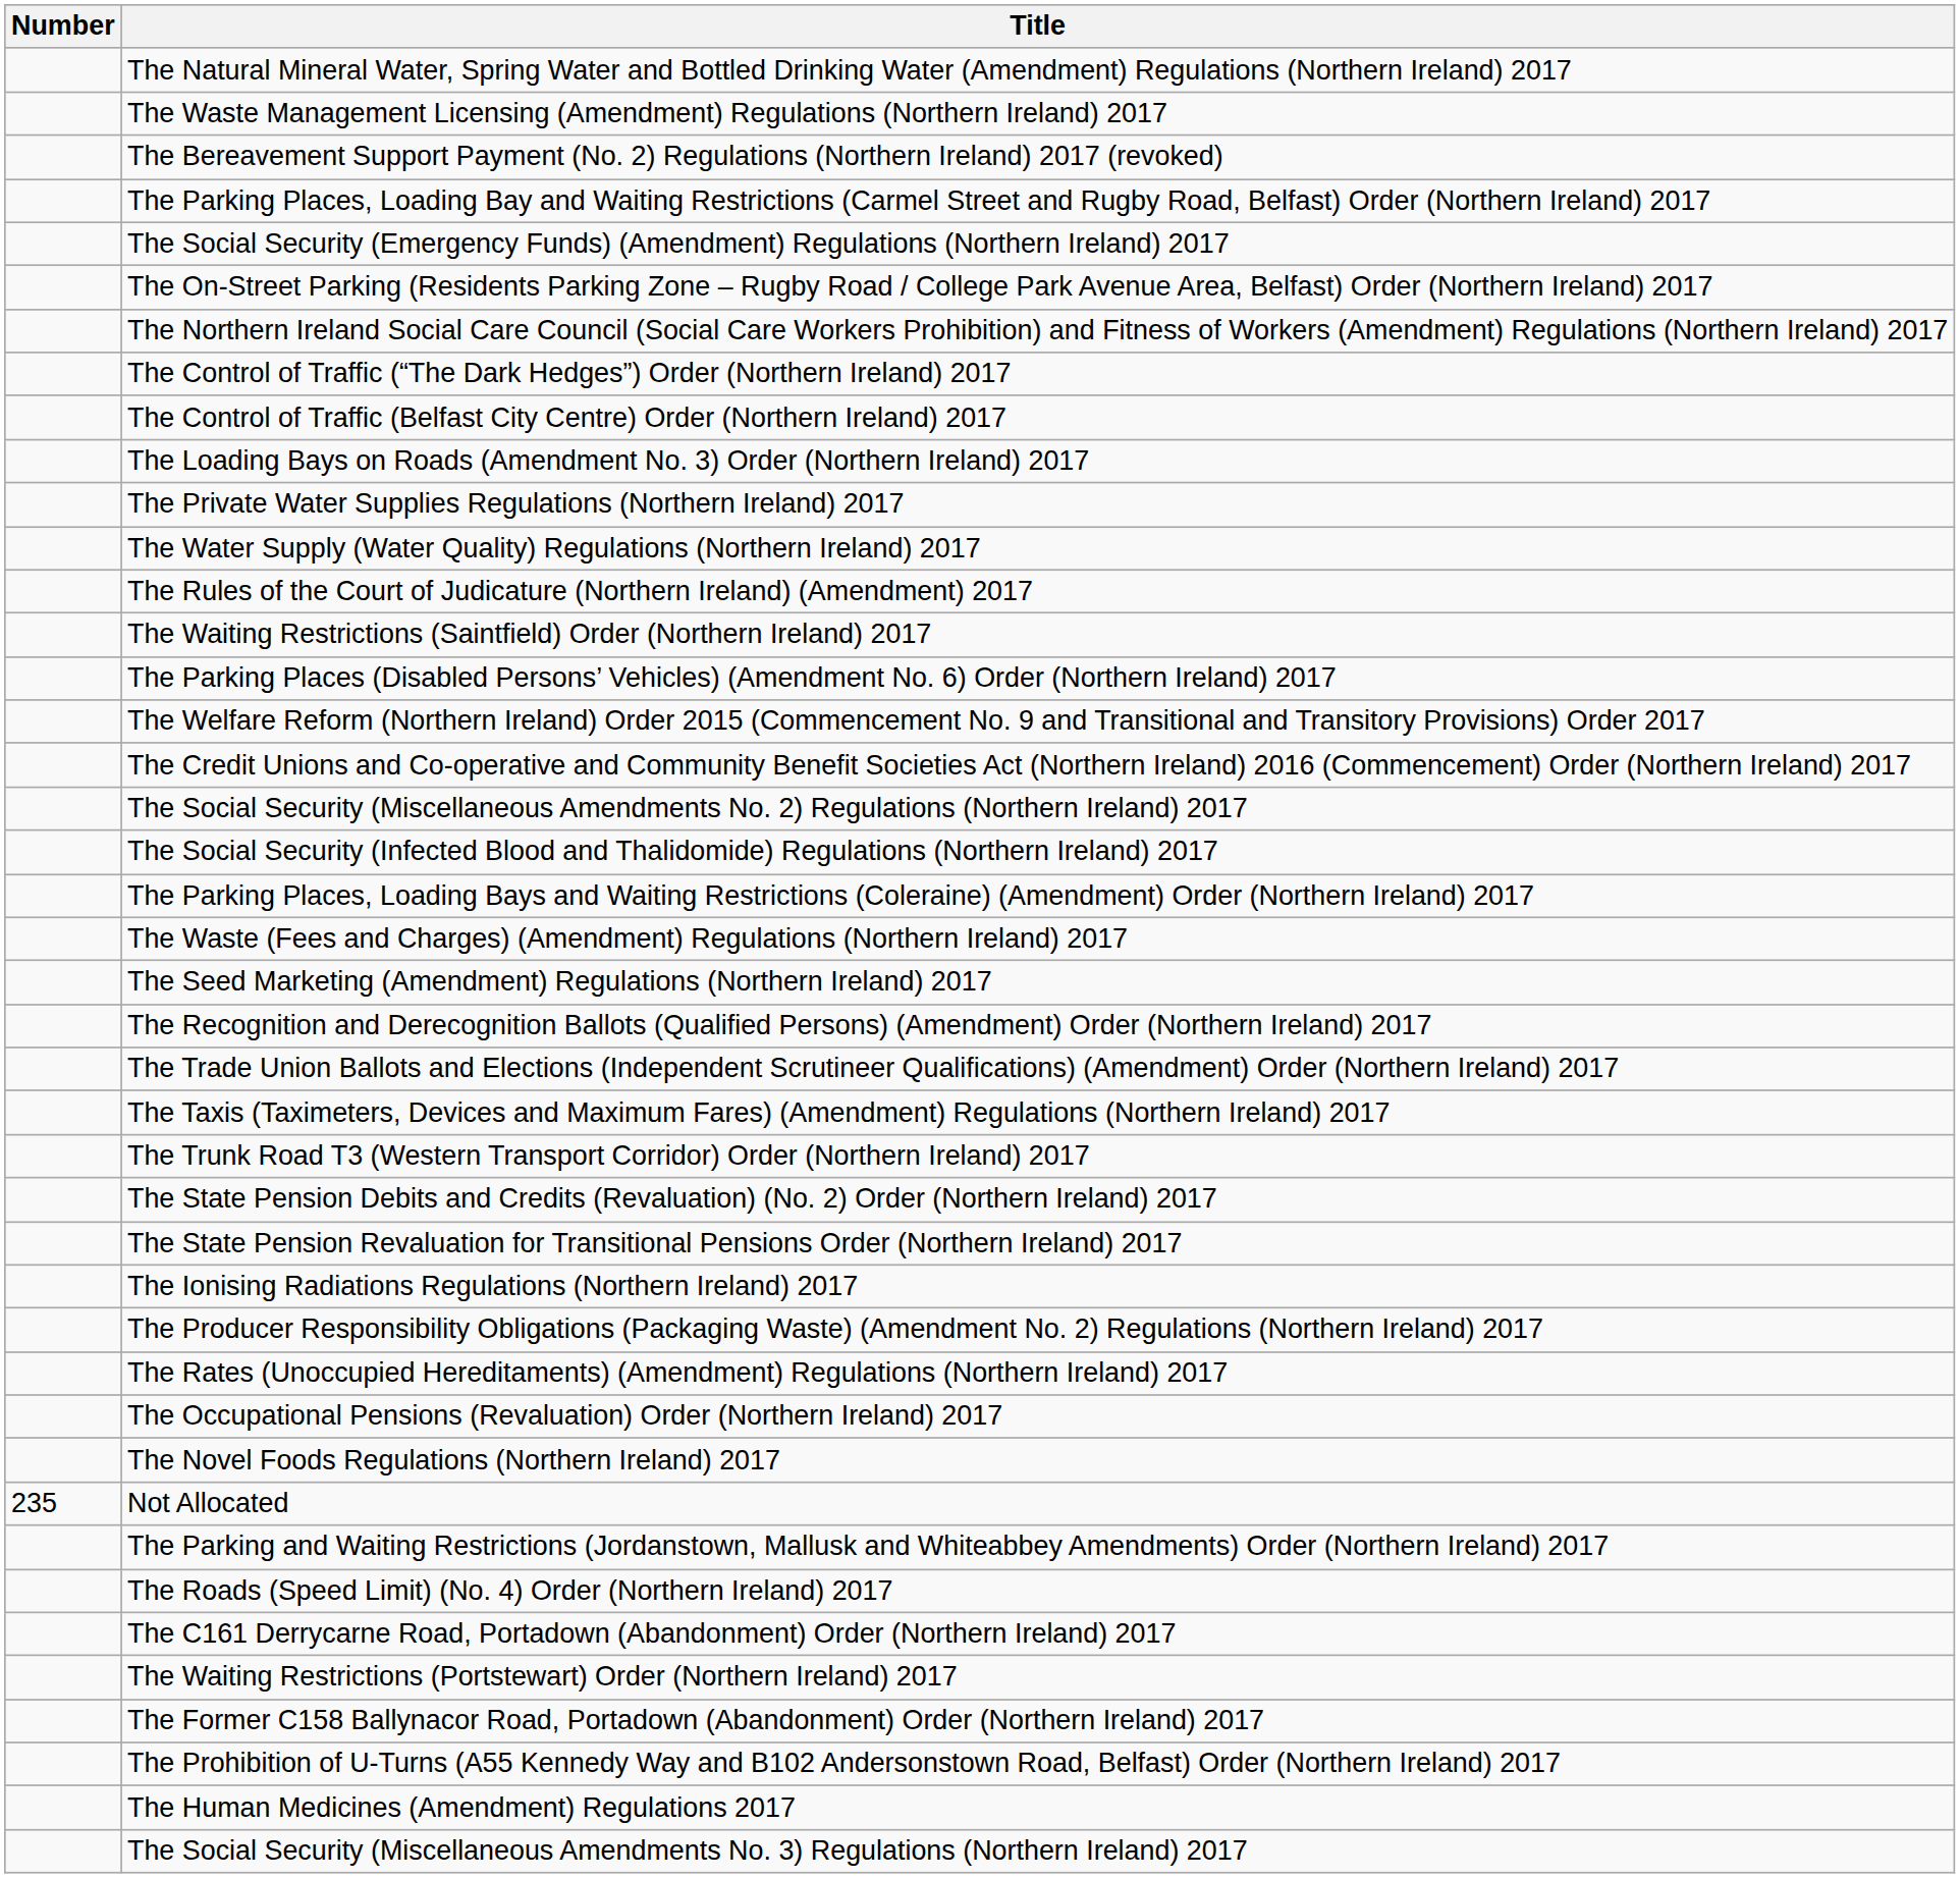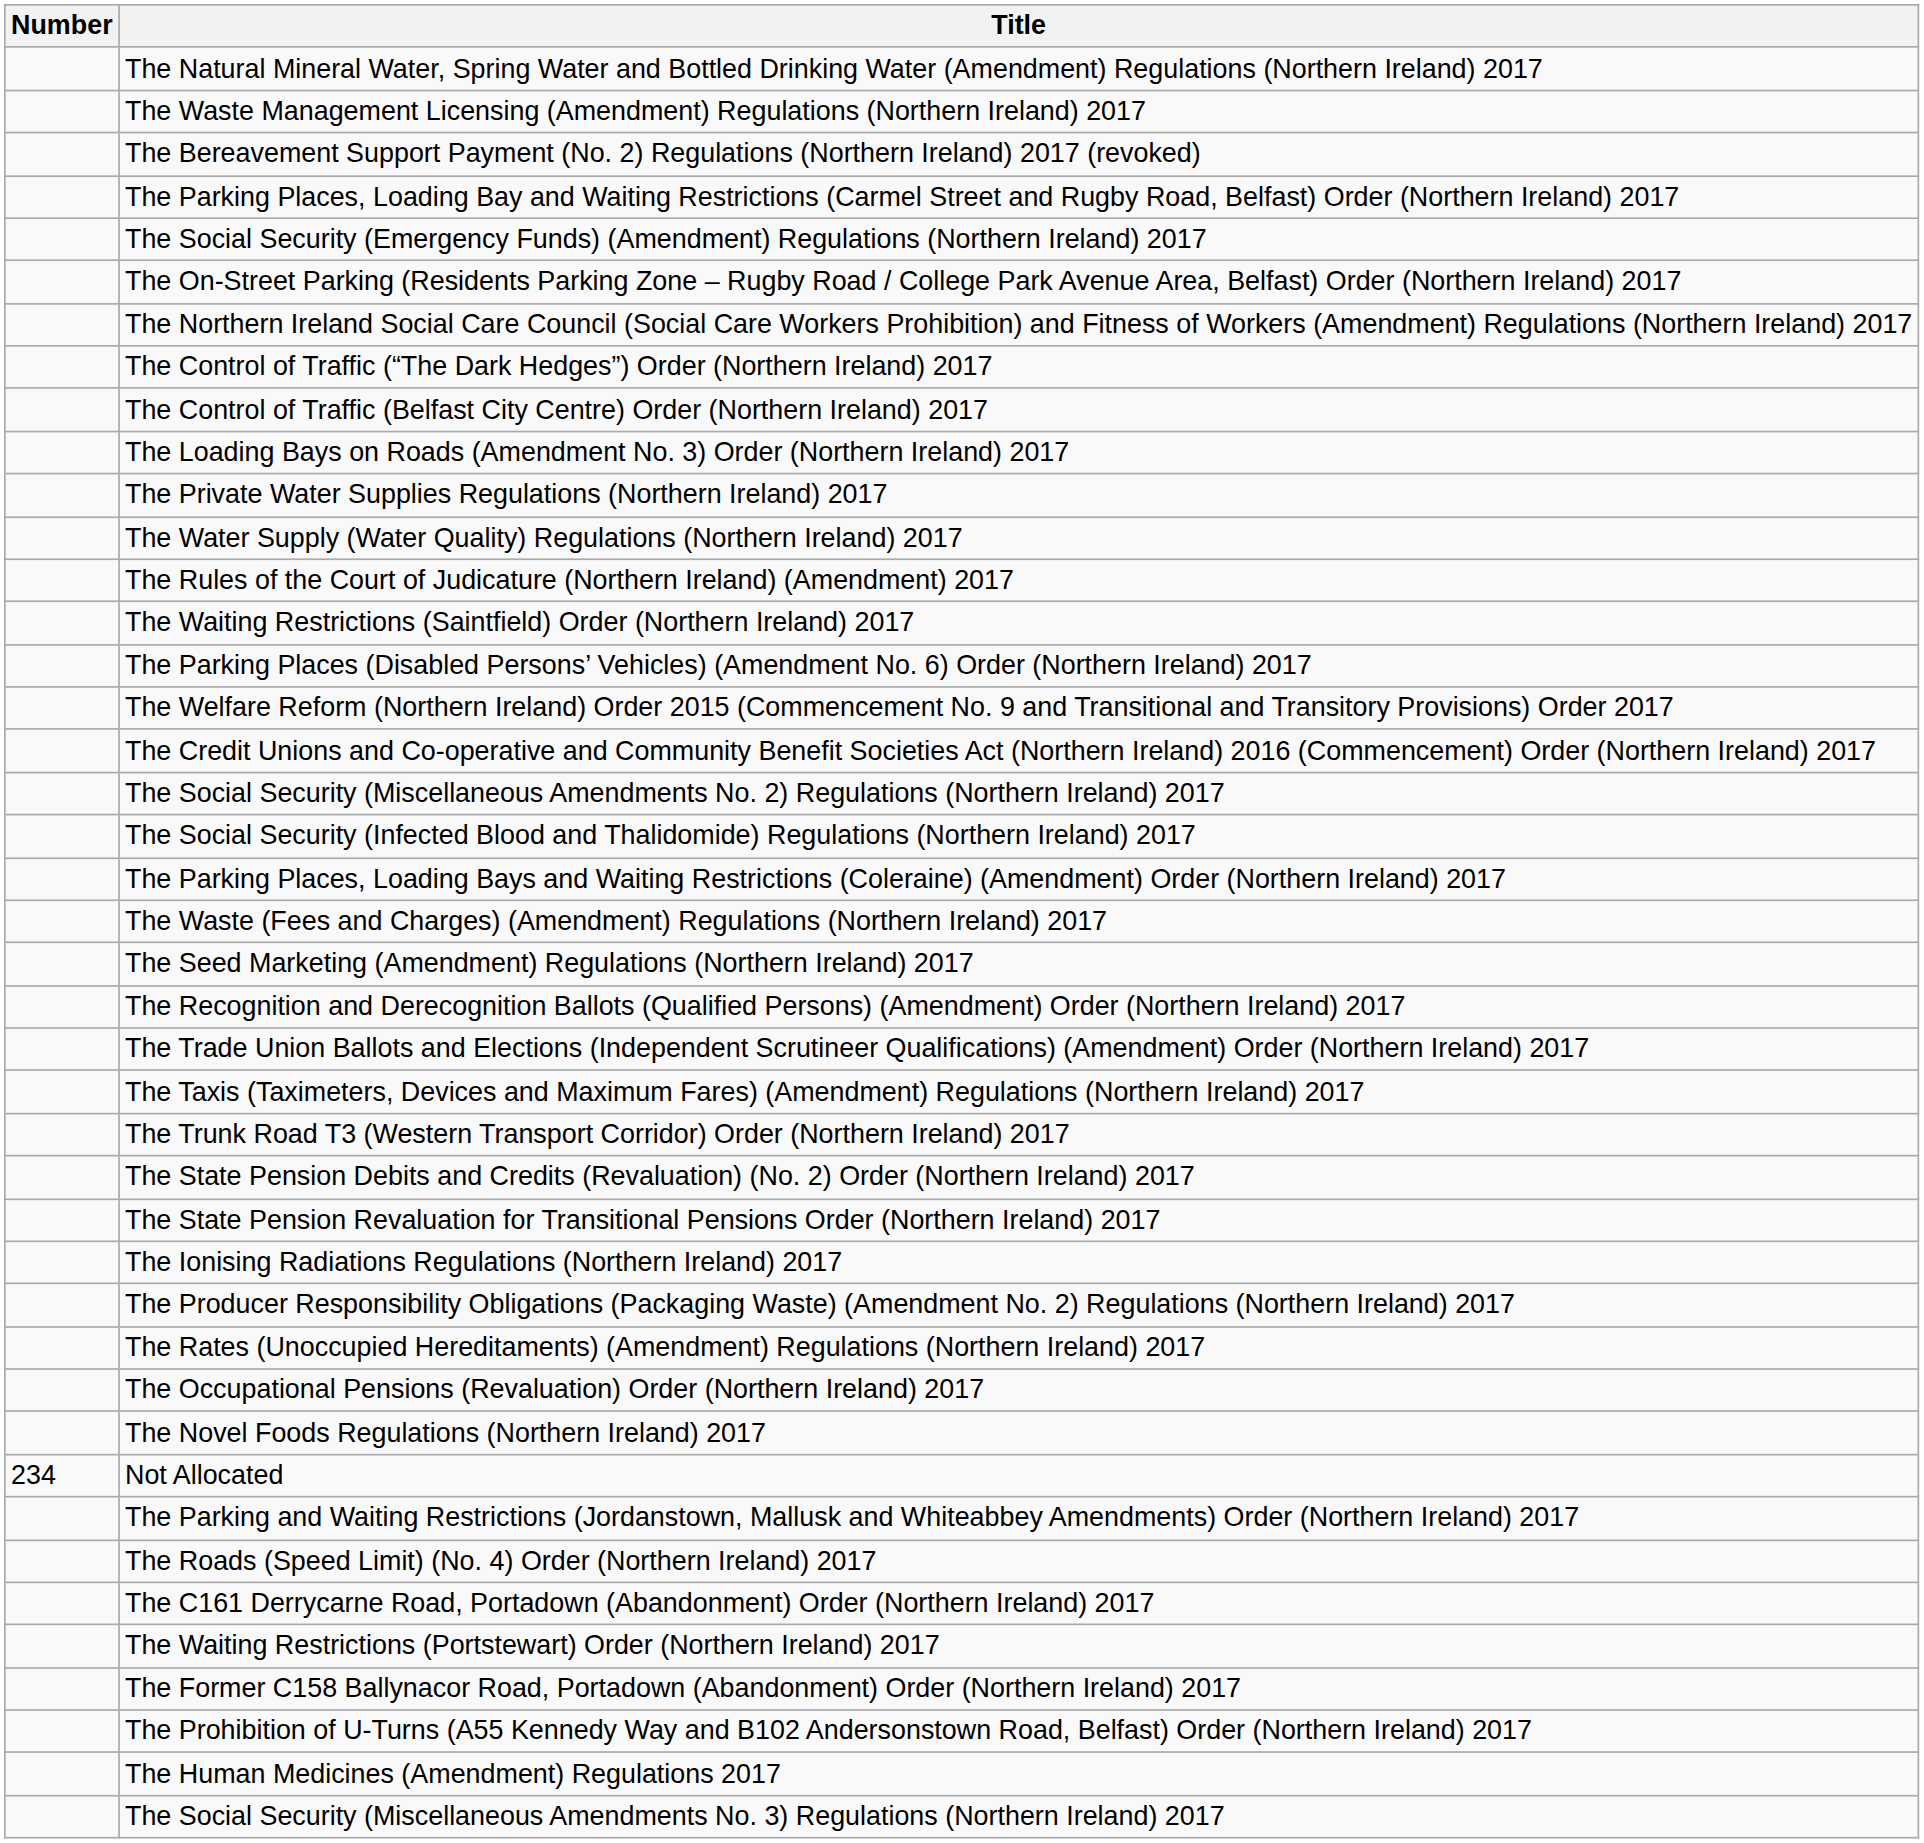 <table class="wikitable collapsible">
 <tr>
 <th>Number</th>
 <th>Title</th>
 </tr>
 <tr>
 <td></td>
 <td>The Natural Mineral Water, Spring Water and Bottled Drinking Water (Amendment) Regulations (Northern Ireland) 2017</td>
 </tr>
 <tr>
 <td></td>
 <td>The Waste Management Licensing (Amendment) Regulations (Northern Ireland) 2017</td>
 </tr>
 <tr>
 <td></td>
 <td>The Bereavement Support Payment (No. 2) Regulations (Northern Ireland) 2017 (revoked)</td>
 </tr>
 <tr>
 <td></td>
 <td>The Parking Places, Loading Bay and Waiting Restrictions (Carmel Street and Rugby Road, Belfast) Order (Northern Ireland) 2017</td>
 </tr>
 <tr>
 <td></td>
 <td>The Social Security (Emergency Funds) (Amendment) Regulations (Northern Ireland) 2017</td>
 </tr>
 <tr>
 <td></td>
 <td>The On-Street Parking (Residents Parking Zone – Rugby Road / College Park Avenue Area, Belfast) Order (Northern Ireland) 2017</td>
 </tr>
 <tr>
 <td></td>
 <td>The Northern Ireland Social Care Council (Social Care Workers Prohibition) and Fitness of Workers (Amendment) Regulations (Northern Ireland) 2017</td>
 </tr>
 <tr>
 <td></td>
 <td>The Control of Traffic (“The Dark Hedges”) Order (Northern Ireland) 2017</td>
 </tr>
 <tr>
 <td></td>
 <td>The Control of Traffic (Belfast City Centre) Order (Northern Ireland) 2017</td>
 </tr>
 <tr>
 <td></td>
 <td>The Loading Bays on Roads (Amendment No. 3) Order (Northern Ireland) 2017</td>
 </tr>
 <tr>
 <td></td>
 <td>The Private Water Supplies Regulations (Northern Ireland) 2017</td>
 </tr>
 <tr>
 <td></td>
 <td>The Water Supply (Water Quality) Regulations (Northern Ireland) 2017</td>
 </tr>
 <tr>
 <td></td>
 <td>The Rules of the Court of Judicature (Northern Ireland) (Amendment) 2017</td>
 </tr>
 <tr>
 <td></td>
 <td>The Waiting Restrictions (Saintfield) Order (Northern Ireland) 2017</td>
 </tr>
 <tr>
 <td></td>
 <td>The Parking Places (Disabled Persons’ Vehicles) (Amendment No. 6) Order (Northern Ireland) 2017</td>
 </tr>
 <tr>
 <td></td>
 <td>The Welfare Reform (Northern Ireland) Order 2015 (Commencement No. 9 and Transitional and Transitory Provisions) Order 2017</td>
 </tr>
 <tr>
 <td></td>
 <td>The Credit Unions and Co-operative and Community Benefit Societies Act (Northern Ireland) 2016 (Commencement) Order (Northern Ireland) 2017</td>
 </tr>
 <tr>
 <td></td>
 <td>The Social Security (Miscellaneous Amendments No. 2) Regulations (Northern Ireland) 2017</td>
 </tr>
 <tr>
 <td></td>
 <td>The Social Security (Infected Blood and Thalidomide) Regulations (Northern Ireland) 2017</td>
 </tr>
 <tr>
 <td></td>
 <td>The Parking Places, Loading Bays and Waiting Restrictions (Coleraine) (Amendment) Order (Northern Ireland) 2017</td>
 </tr>
 <tr>
 <td></td>
 <td>The Waste (Fees and Charges) (Amendment) Regulations (Northern Ireland) 2017</td>
 </tr>
 <tr>
 <td></td>
 <td>The Seed Marketing (Amendment) Regulations (Northern Ireland) 2017</td>
 </tr>
 <tr>
 <td></td>
 <td>The Recognition and Derecognition Ballots (Qualified Persons) (Amendment) Order (Northern Ireland) 2017</td>
 </tr>
 <tr>
 <td></td>
 <td>The Trade Union Ballots and Elections (Independent Scrutineer Qualifications) (Amendment) Order (Northern Ireland) 2017</td>
 </tr>
 <tr>
 <td></td>
 <td>The Taxis (Taximeters, Devices and Maximum Fares) (Amendment) Regulations (Northern Ireland) 2017</td>
 </tr>
 <tr>
 <td></td>
 <td>The Trunk Road T3 (Western Transport Corridor) Order (Northern Ireland) 2017</td>
 </tr>
 <tr>
 <td></td>
 <td>The State Pension Debits and Credits (Revaluation) (No. 2) Order (Northern Ireland) 2017</td>
 </tr>
 <tr>
 <td></td>
 <td>The State Pension Revaluation for Transitional Pensions Order (Northern Ireland) 2017</td>
 </tr>
 <tr>
 <td></td>
 <td>The Ionising Radiations Regulations (Northern Ireland) 2017</td>
 </tr>
 <tr>
 <td></td>
 <td>The Producer Responsibility Obligations (Packaging Waste) (Amendment No. 2) Regulations (Northern Ireland) 2017</td>
 </tr>
 <tr>
 <td></td>
 <td>The Rates (Unoccupied Hereditaments) (Amendment) Regulations (Northern Ireland) 2017</td>
 </tr>
 <tr>
 <td></td>
 <td>The Occupational Pensions (Revaluation) Order (Northern Ireland) 2017</td>
 </tr>
 <tr>
 <td></td>
 <td>The Novel Foods Regulations (Northern Ireland) 2017</td>
 </tr>
 <tr>
-<td>235</td>
+<td>234</td>
 <td>Not Allocated</td>
 </tr>
 <tr>
 <td></td>
 <td>The Parking and Waiting Restrictions (Jordanstown, Mallusk and Whiteabbey Amendments) Order (Northern Ireland) 2017</td>
 </tr>
 <tr>
 <td></td>
 <td>The Roads (Speed Limit) (No. 4) Order (Northern Ireland) 2017</td>
 </tr>
 <tr>
 <td></td>
 <td>The C161 Derrycarne Road, Portadown (Abandonment) Order (Northern Ireland) 2017</td>
 </tr>
 <tr>
 <td></td>
 <td>The Waiting Restrictions (Portstewart) Order (Northern Ireland) 2017</td>
 </tr>
 <tr>
 <td></td>
 <td>The Former C158 Ballynacor Road, Portadown (Abandonment) Order (Northern Ireland) 2017</td>
 </tr>
 <tr>
 <td></td>
 <td>The Prohibition of U-Turns (A55 Kennedy Way and B102 Andersonstown Road, Belfast) Order (Northern Ireland) 2017</td>
 </tr>
 <tr>
 <td></td>
 <td>The Human Medicines (Amendment) Regulations 2017</td>
 </tr>
 <tr>
 <td></td>
 <td>The Social Security (Miscellaneous Amendments No. 3) Regulations (Northern Ireland) 2017</td>
 </tr>
 </table>
